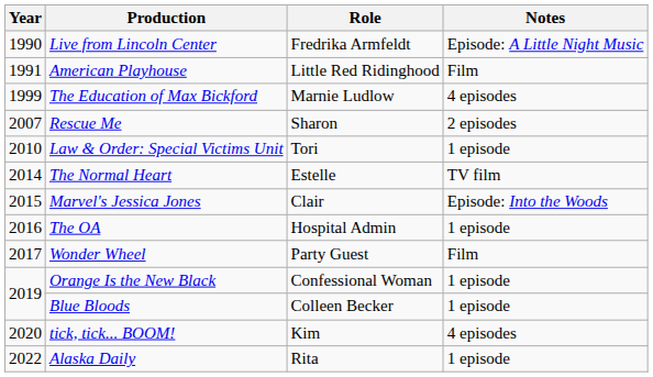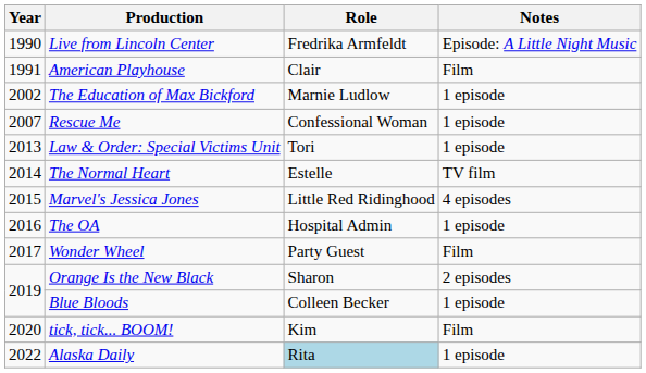 <table class="wikitable">
 <tr>
 <th>Year</th>
 <th>Production</th>
 <th>Role</th>
 <th>Notes</th>
 </tr>
 <tr>
 <td>1990</td>
 <td><em><a href='#'>Live from Lincoln Center</a></em></td>
 <td>Fredrika Armfeldt</td>
 <td>Episode: <em><a href='#'>A Little Night Music</a></em></td>
 </tr>
 <tr>
 <td>1991</td>
 <td><em><a href='#'>American Playhouse</a></em></td>
-<td>Little Red Ridinghood</td>
+<td>Clair</td>
 <td>Film</td>
 </tr>
 <tr>
-<td>1999</td>
+<td>2002</td>
 <td><em><a href='#'>The Education of Max Bickford</a></em></td>
 <td>Marnie Ludlow</td>
-<td>4 episodes</td>
+<td>1 episode</td>
 </tr>
 <tr>
 <td>2007</td>
 <td><em><a href='#'>Rescue Me</a></em></td>
-<td>Sharon</td>
-<td>2 episodes</td>
+<td>Confessional Woman</td>
+<td>1 episode</td>
 </tr>
 <tr>
-<td>2010</td>
+<td>2013</td>
 <td><em><a href='#'>Law & Order: Special Victims Unit</a></em></td>
 <td>Tori</td>
 <td>1 episode</td>
 </tr>
 <tr>
 <td>2014</td>
 <td><em><a href='#'>The Normal Heart</a></em></td>
 <td>Estelle</td>
 <td>TV film</td>
 </tr>
 <tr>
 <td>2015</td>
 <td><a href='#'><em>Marvel's Jessica Jones</em></a></td>
-<td>Clair</td>
-<td>Episode: <em><a href='#'>Into the Woods</a></em></td>
+<td>Little Red Ridinghood</td>
+<td>4 episodes</td>
 </tr>
 <tr>
 <td>2016</td>
 <td><em><a href='#'>The OA</a></em></td>
 <td>Hospital Admin</td>
 <td>1 episode</td>
 </tr>
 <tr>
 <td>2017</td>
 <td><em><a href='#'>Wonder Wheel</a></em></td>
 <td>Party Guest</td>
 <td>Film</td>
 </tr>
 <tr>
 <td rowspan=2>2019</td>
 <td><em><a href='#'>Orange Is the New Black</a></em></td>
-<td>Confessional Woman</td>
-<td>1 episode</td>
+<td>Sharon</td>
+<td>2 episodes</td>
 </tr>
 <tr>
 <td><em><a href='#'>Blue Bloods</a></em></td>
 <td>Colleen Becker</td>
 <td>1 episode</td>
 </tr>
 <tr>
 <td>2020</td>
 <td><em><a href='#'>tick, tick... BOOM!</a></em></td>
 <td>Kim</td>
-<td>4 episodes</td>
+<td>Film</td>
 </tr>
 <tr>
 <td>2022</td>
 <td><em><a href='#'>Alaska Daily</a></em></td>
-<td>Rita</td>
+<td style="background: lightblue;">Rita</td>
 <td>1 episode</td>
 </tr>
 </table>
